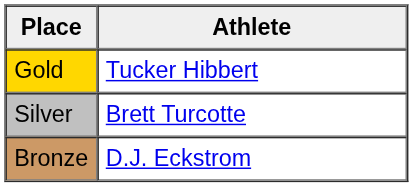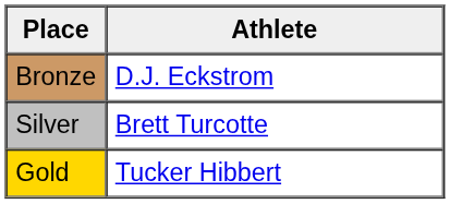 <table border=1 cellpadding=5 cellspacing=0>
 <tr>
 <th style="background:#efefef;" width="20">Place</th>
 <th style="background:#efefef;" width="200">Athlete</th>
 </tr>
 <tr align=left>
-<td style="background:gold;">Gold</td>
-<td><a href='#'>Tucker Hibbert</a></td>
+<td style="background:#CC9966;">Bronze</td>
+<td><a href='#'>D.J. Eckstrom</a></td>
 </tr>
 <tr align=left>
 <td style="background:silver;">Silver</td>
 <td><a href='#'>Brett Turcotte</a></td>
 </tr>
 <tr align=left>
-<td style="background:#CC9966;">Bronze</td>
-<td><a href='#'>D.J. Eckstrom</a></td>
+<td style="background:gold;">Gold</td>
+<td><a href='#'>Tucker Hibbert</a></td>
 </tr>
 </table>
